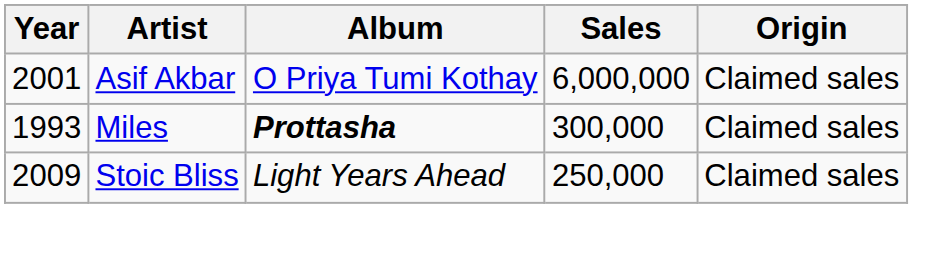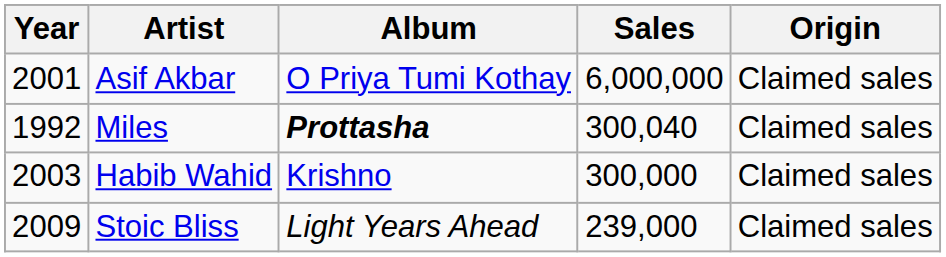 <table class="wikitable">
 <tr>
 <th>Year</th>
 <th>Artist</th>
 <th>Album</th>
 <th>Sales</th>
 <th>Origin</th>
 </tr>
 <tr>
 <td>2001</td>
 <td><a href='#'>Asif Akbar</a></td>
 <td><a href='#'>O Priya Tumi Kothay</a></td>
 <td>6,000,000</td>
 <td>Claimed sales</td>
 </tr>
 <tr>
-<td>1993</td>
+<td>1992</td>
 <td><a href='#'>Miles</a></td>
 <td><strong><em>Prottasha</em></strong></td>
+<td>300,040</td>
+<td>Claimed sales</td>
+</tr>
+<tr>
+<td>2003</td>
+<td><a href='#'>Habib Wahid</a></td>
+<td><a href='#'>Krishno</a></td>
 <td>300,000</td>
 <td>Claimed sales</td>
 </tr>
 <tr>
 <td>2009</td>
 <td><a href='#'>Stoic Bliss</a></td>
 <td><em>Light Years Ahead</em></td>
-<td>250,000</td>
+<td>239,000</td>
 <td>Claimed sales</td>
 </tr>
 </table>
